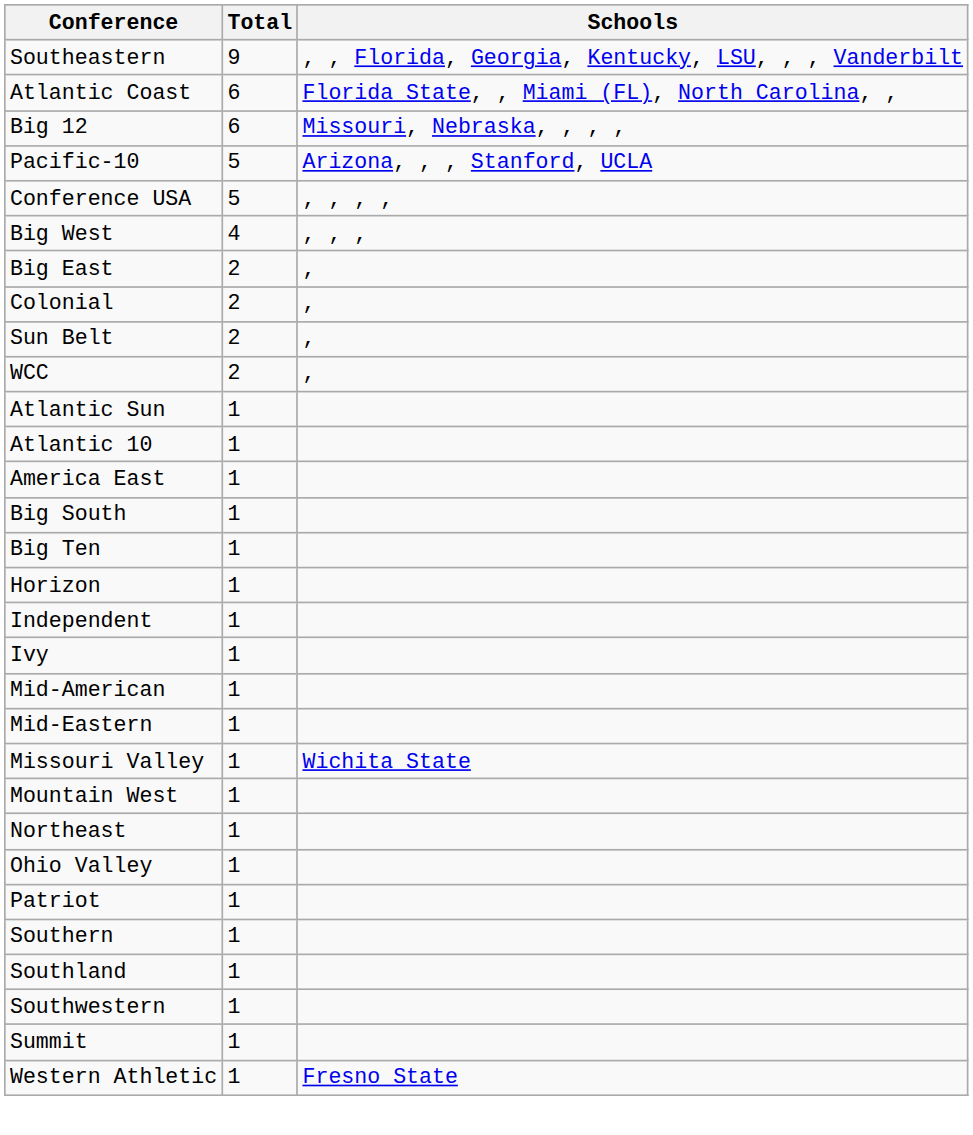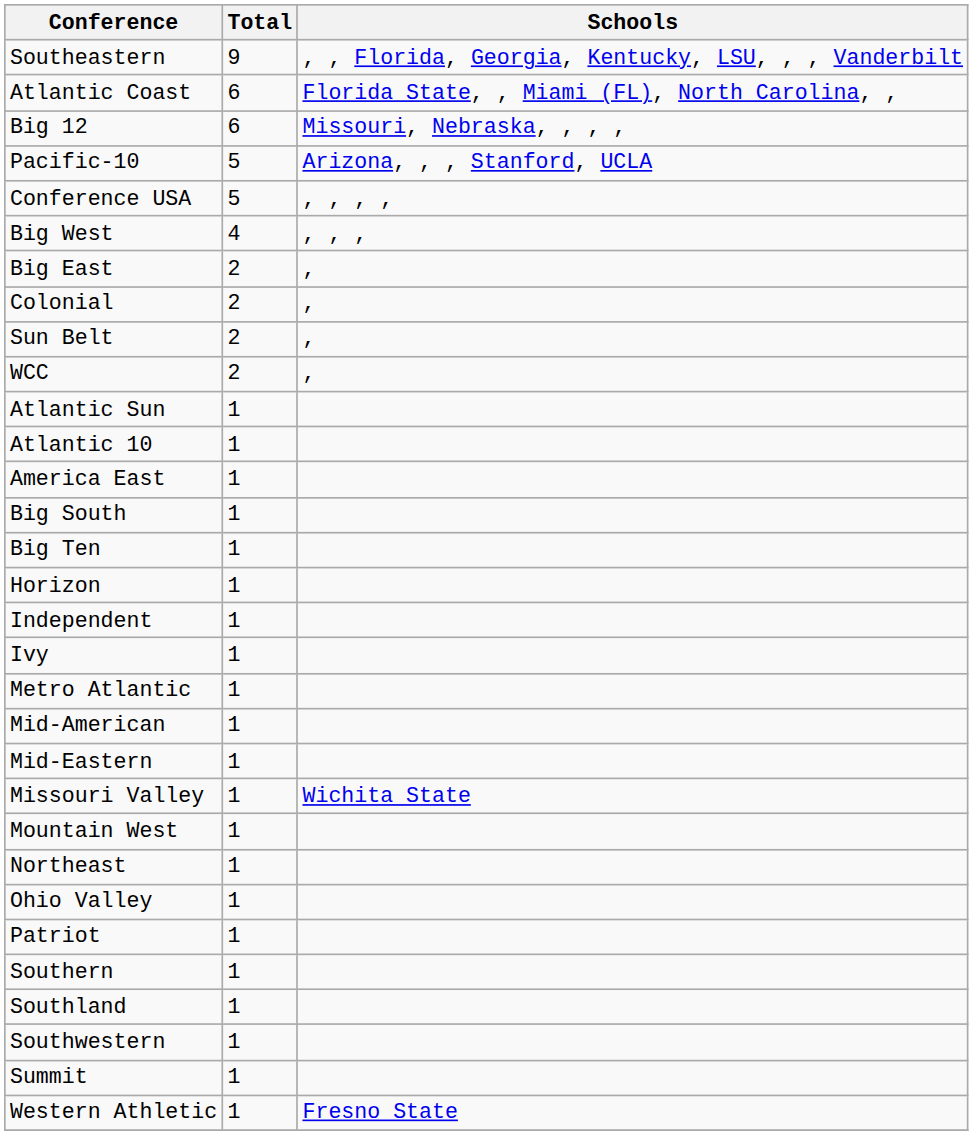 <table class="wikitable sortable">
 <tr>
 <th>Conference</th>
 <th>Total</th>
 <th>Schools</th>
 </tr>
 <tr>
 <td>Southeastern</td>
 <td>9</td>
 <td>, , <a href='#'>Florida</a>, <a href='#'>Georgia</a>, <a href='#'>Kentucky</a>, <a href='#'>LSU</a>, , , <a href='#'>Vanderbilt</a></td>
 </tr>
 <tr>
 <td>Atlantic Coast</td>
 <td>6</td>
 <td><a href='#'>Florida State</a>, , <a href='#'>Miami (FL)</a>, <a href='#'>North Carolina</a>, , </td>
 </tr>
 <tr>
 <td>Big 12</td>
 <td>6</td>
 <td><a href='#'>Missouri</a>, <a href='#'>Nebraska</a>, , , , </td>
 </tr>
 <tr>
 <td>Pacific-10</td>
 <td>5</td>
 <td><a href='#'>Arizona</a>, , , <a href='#'>Stanford</a>, <a href='#'>UCLA</a></td>
 </tr>
 <tr>
 <td>Conference USA</td>
 <td>5</td>
 <td>, , , , </td>
 </tr>
 <tr>
 <td>Big West</td>
 <td>4</td>
 <td>, , , </td>
 </tr>
 <tr>
 <td>Big East</td>
 <td>2</td>
 <td>, </td>
 </tr>
 <tr>
 <td>Colonial</td>
 <td>2</td>
 <td>, </td>
 </tr>
 <tr>
 <td>Sun Belt</td>
 <td>2</td>
 <td>, </td>
 </tr>
 <tr>
 <td>WCC</td>
 <td>2</td>
 <td>, </td>
 </tr>
 <tr>
 <td>Atlantic Sun</td>
 <td>1</td>
 <td></td>
 </tr>
 <tr>
 <td>Atlantic 10</td>
 <td>1</td>
 <td></td>
 </tr>
 <tr>
 <td>America East</td>
 <td>1</td>
 <td></td>
 </tr>
 <tr>
 <td>Big South</td>
 <td>1</td>
 <td></td>
 </tr>
 <tr>
 <td>Big Ten</td>
 <td>1</td>
 <td></td>
 </tr>
 <tr>
 <td>Horizon</td>
 <td>1</td>
 <td></td>
 </tr>
 <tr>
 <td>Independent</td>
 <td>1</td>
 <td></td>
 </tr>
 <tr>
 <td>Ivy</td>
 <td>1</td>
 <td></td>
 </tr>
 <tr>
+<td>Metro Atlantic</td>
+<td>1</td>
+<td></td>
+</tr>
+<tr>
 <td>Mid-American</td>
 <td>1</td>
 <td></td>
 </tr>
 <tr>
 <td>Mid-Eastern</td>
 <td>1</td>
 <td></td>
 </tr>
 <tr>
 <td>Missouri Valley</td>
 <td>1</td>
 <td><a href='#'>Wichita State</a></td>
 </tr>
 <tr>
 <td>Mountain West</td>
 <td>1</td>
 <td></td>
 </tr>
 <tr>
 <td>Northeast</td>
 <td>1</td>
 <td></td>
 </tr>
 <tr>
 <td>Ohio Valley</td>
 <td>1</td>
 <td></td>
 </tr>
 <tr>
 <td>Patriot</td>
 <td>1</td>
 <td></td>
 </tr>
 <tr>
 <td>Southern</td>
 <td>1</td>
 <td></td>
 </tr>
 <tr>
 <td>Southland</td>
 <td>1</td>
 <td></td>
 </tr>
 <tr>
 <td>Southwestern</td>
 <td>1</td>
 <td></td>
 </tr>
 <tr>
 <td>Summit</td>
 <td>1</td>
 <td></td>
 </tr>
 <tr>
 <td>Western Athletic</td>
 <td>1</td>
 <td><a href='#'>Fresno State</a></td>
 </tr>
 <tr>
 </tr>
 </table>
